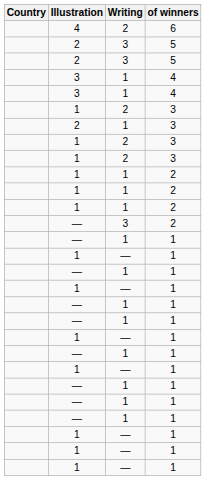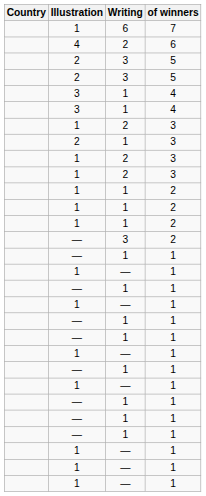 <table class="wikitable sortable">
 <tr>
 <th scope="col">Country</th>
 <th scope="col">Illustration</th>
 <th scope="col">Writing</th>
 <th scope="col"> of winners</th>
+</tr>
+<tr>
+<td scope= "row"></td>
+<td text align= "center">1</td>
+<td text align= "center">6</td>
+<td text align= "center">7</td>
 </tr>
 <tr>
 <td scope= "row"></td>
 <td text align= "center">4</td>
 <td text align= "center">2</td>
 <td text align= "center">6</td>
 </tr>
 <tr>
 <td scope= "row"></td>
 <td text align= "center">2</td>
 <td text align= "center">3</td>
 <td text align= "center">5</td>
 </tr>
 <tr>
 <td scope= "row"></td>
 <td text align= "center">2</td>
 <td text align= "center">3</td>
 <td text align= "center">5</td>
 </tr>
 <tr>
 <td scope= "row"></td>
 <td text align= "center">3</td>
 <td text align= "center">1</td>
 <td text align= "center">4</td>
 </tr>
 <tr>
 <td scope= "row"></td>
 <td text align= "center">3</td>
 <td text align= "center">1</td>
 <td text align= "center">4</td>
 </tr>
 <tr>
 <td scope= "row"></td>
 <td text align= "center">1</td>
 <td text align= "center">2</td>
 <td text align= "center">3</td>
 </tr>
 <tr>
 <td scope= "row"></td>
 <td text align= "center">2</td>
 <td text align= "center">1</td>
 <td text align= "center">3</td>
 </tr>
 <tr>
 <td scope= "row"></td>
 <td text align= "center">1</td>
 <td text align= "center">2</td>
 <td text align= "center">3</td>
 </tr>
 <tr>
 <td scope= "row"></td>
 <td text align= "center">1</td>
 <td text align= "center">2</td>
 <td text align= "center">3</td>
 </tr>
 <tr>
 <td scope= "row"></td>
 <td text align= "center">1</td>
 <td text align= "center">1</td>
 <td text align= "center">2</td>
 </tr>
 <tr>
 <td scope= "row"></td>
 <td text align= "center">1</td>
 <td text align= "center">1</td>
 <td text align= "center">2</td>
 </tr>
 <tr>
 <td scope= "row"></td>
 <td text align= "center">1</td>
 <td text align= "center">1</td>
 <td text align= "center">2</td>
 </tr>
 <tr>
 <td scope= "row"></td>
 <td text align= "center">—</td>
 <td text align= "center">3</td>
 <td text align= "center">2</td>
 </tr>
 <tr>
 <td scope= "row"></td>
 <td text align= "center">—</td>
 <td text align= "center">1</td>
 <td text align= "center">1</td>
 </tr>
 <tr>
 <td scope= "row"></td>
 <td text align= "center">1</td>
 <td text align= "center">—</td>
 <td text align= "center">1</td>
 </tr>
 <tr>
 <td scope= "row"></td>
 <td text align= "center">—</td>
 <td text align= "center">1</td>
 <td text align= "center">1</td>
 </tr>
 <tr>
 <td scope= "row"></td>
 <td text align= "center">1</td>
 <td text align= "center">—</td>
 <td text align= "center">1</td>
 </tr>
 <tr>
 <td scope= "row"></td>
 <td text align= "center">—</td>
 <td text align= "center">1</td>
 <td text align= "center">1</td>
 </tr>
 <tr>
 <td scope= "row"></td>
 <td text align= "center">—</td>
 <td text align= "center">1</td>
 <td text align= "center">1</td>
 </tr>
 <tr>
 <td scope= "row"></td>
 <td text align= "center">1</td>
 <td text align= "center">—</td>
 <td text align= "center">1</td>
 </tr>
 <tr>
 <td scope= "row"></td>
 <td text align= "center">—</td>
 <td text align= "center">1</td>
 <td text align= "center">1</td>
 </tr>
 <tr>
 <td></td>
 <td text align= "center">1</td>
 <td text align= "center">—</td>
 <td text align= "center">1</td>
 </tr>
 <tr>
 <td scope= "row"></td>
 <td text align= "center">—</td>
 <td text align= "center">1</td>
 <td text align= "center">1</td>
 </tr>
 <tr>
 <td scope= "row"></td>
 <td text align= "center">—</td>
 <td text align= "center">1</td>
 <td text align= "center">1</td>
 </tr>
 <tr>
 <td scope= "row"></td>
 <td text align= "center">—</td>
 <td text align= "center">1</td>
 <td text align= "center">1</td>
 </tr>
 <tr>
 <td scope= "row"></td>
 <td text align= "center">1</td>
 <td text align= "center">—</td>
 <td text align= "center">1</td>
 </tr>
 <tr>
 <td scope= "row"></td>
 <td text align= "center">1</td>
 <td text align= "center">—</td>
 <td text align= "center">1</td>
 </tr>
 <tr>
 <td scope= "row"></td>
 <td text align= "center">1</td>
 <td text align= "center">—</td>
 <td text align= "center">1</td>
 </tr>
 </table>
